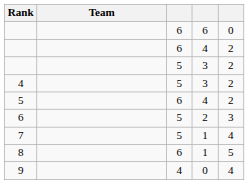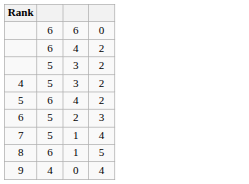 <table class="wikitable" style="text-align: center;">
 <tr>
 <th width=40>Rank</th>
-<th width=180>Team</th>
 <th width=30></th>
 <th width=30></th>
 <th width=30></th>
 </tr>
 <tr>
 <td></td>
-<td align=left></td>
 <td>6</td>
 <td>6</td>
 <td>0</td>
 </tr>
 <tr>
 <td></td>
-<td align=left></td>
 <td>6</td>
 <td>4</td>
 <td>2</td>
 </tr>
 <tr>
 <td></td>
-<td align=left></td>
 <td>5</td>
 <td>3</td>
 <td>2</td>
 </tr>
 <tr>
 <td>4</td>
-<td align=left></td>
 <td>5</td>
 <td>3</td>
 <td>2</td>
 </tr>
 <tr>
 <td>5</td>
-<td align=left></td>
 <td>6</td>
 <td>4</td>
 <td>2</td>
 </tr>
 <tr>
 <td>6</td>
-<td align=left></td>
 <td>5</td>
 <td>2</td>
 <td>3</td>
 </tr>
 <tr>
 <td>7</td>
-<td align=left></td>
 <td>5</td>
 <td>1</td>
 <td>4</td>
 </tr>
 <tr>
 <td>8</td>
-<td align=left></td>
 <td>6</td>
 <td>1</td>
 <td>5</td>
 </tr>
 <tr>
 <td>9</td>
-<td align=left></td>
 <td>4</td>
 <td>0</td>
 <td>4</td>
 </tr>
 </table>
